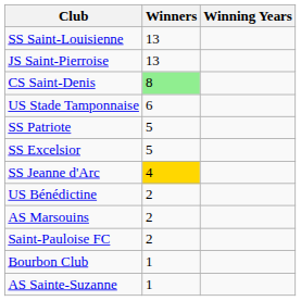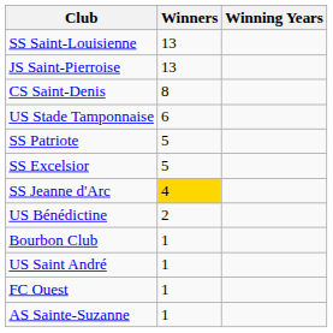 <table class="wikitable">
 <tr>
 <th>Club</th>
 <th>Winners</th>
 <th>Winning Years</th>
 </tr>
 <tr>
 <td><a href='#'>SS Saint-Louisienne</a></td>
 <td>13</td>
 <td></td>
 </tr>
 <tr>
 <td><a href='#'>JS Saint-Pierroise</a></td>
 <td>13</td>
 <td></td>
 </tr>
 <tr>
 <td><a href='#'>CS Saint-Denis</a></td>
-<td style="background: lightgreen;">8</td>
+<td>8</td>
 <td></td>
 </tr>
 <tr>
 <td><a href='#'>US Stade Tamponnaise</a></td>
 <td>6</td>
 <td></td>
 </tr>
 <tr>
 <td><a href='#'>SS Patriote</a></td>
 <td>5</td>
 <td></td>
 </tr>
 <tr>
 <td><a href='#'>SS Excelsior</a></td>
 <td>5</td>
 <td></td>
 </tr>
 <tr>
 <td><a href='#'>SS Jeanne d'Arc</a></td>
 <td style="background: gold;">4</td>
 <td></td>
 </tr>
 <tr>
 <td><a href='#'>US Bénédictine</a></td>
 <td>2</td>
 <td></td>
 </tr>
 <tr>
-<td><a href='#'>AS Marsouins</a></td>
-<td>2</td>
+<td><a href='#'>Bourbon Club</a></td>
+<td>1</td>
 <td></td>
 </tr>
 <tr>
-<td><a href='#'>Saint-Pauloise FC</a></td>
-<td>2</td>
+<td><a href='#'>US Saint André</a></td>
+<td>1</td>
 <td></td>
 </tr>
 <tr>
-<td><a href='#'>Bourbon Club</a></td>
+<td><a href='#'>FC Ouest</a></td>
 <td>1</td>
 <td></td>
 </tr>
 <tr>
 <td><a href='#'>AS Sainte-Suzanne</a></td>
 <td>1</td>
 <td></td>
 </tr>
 </table>
